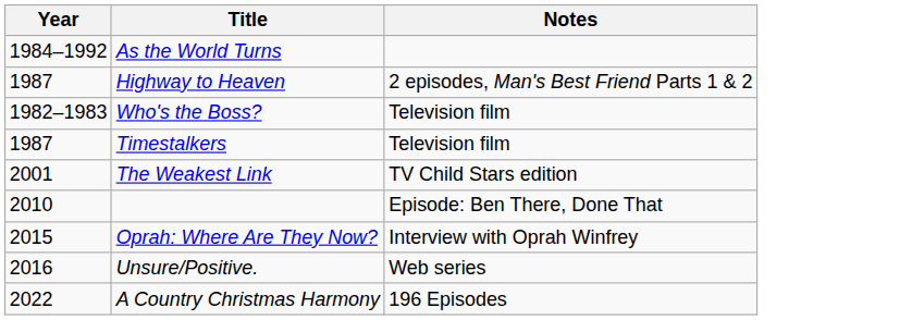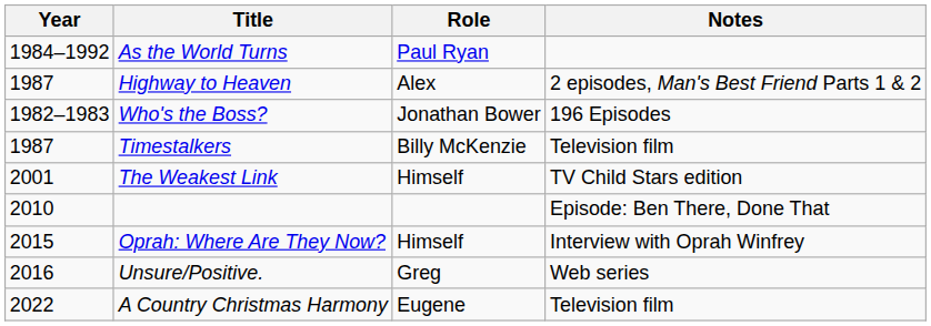 <table class="wikitable sortable">
 <tr>
 <th>Year</th>
 <th>Title</th>
+<th>Role</th>
 <th>Notes</th>
 </tr>
 <tr>
 <td>1984–1992</td>
 <td><em><a href='#'>As the World Turns</a></em></td>
+<td><a href='#'>Paul Ryan</a></td>
 <td></td>
 </tr>
 <tr>
 <td>1987</td>
 <td><em><a href='#'>Highway to Heaven</a></em></td>
+<td>Alex</td>
 <td>2 episodes, <em>Man's Best Friend</em> Parts 1 & 2</td>
 </tr>
 <tr>
 <td>1982–1983</td>
 <td><em><a href='#'>Who's the Boss?</a></em></td>
-<td>Television film</td>
+<td>Jonathan Bower</td>
+<td>196 Episodes</td>
 </tr>
 <tr>
 <td>1987</td>
 <td><em><a href='#'>Timestalkers</a></em></td>
+<td>Billy McKenzie</td>
 <td>Television film</td>
 </tr>
 <tr>
 <td>2001</td>
 <td><em><a href='#'>The Weakest Link</a></em></td>
+<td>Himself</td>
 <td>TV Child Stars edition</td>
 </tr>
 <tr>
 <td>2010</td>
 <td><em></em></td>
+<td></td>
 <td>Episode: Ben There, Done That</td>
 </tr>
 <tr>
 <td>2015</td>
 <td><em><a href='#'>Oprah: Where Are They Now?</a></em></td>
+<td>Himself</td>
 <td>Interview with Oprah Winfrey</td>
 </tr>
 <tr>
 <td>2016</td>
 <td><em>Unsure/Positive.</em></td>
+<td>Greg</td>
 <td>Web series</td>
 </tr>
 <tr>
 <td>2022</td>
 <td><em>A Country Christmas Harmony</em></td>
-<td>196 Episodes</td>
+<td>Eugene</td>
+<td>Television film</td>
 </tr>
 </table>
